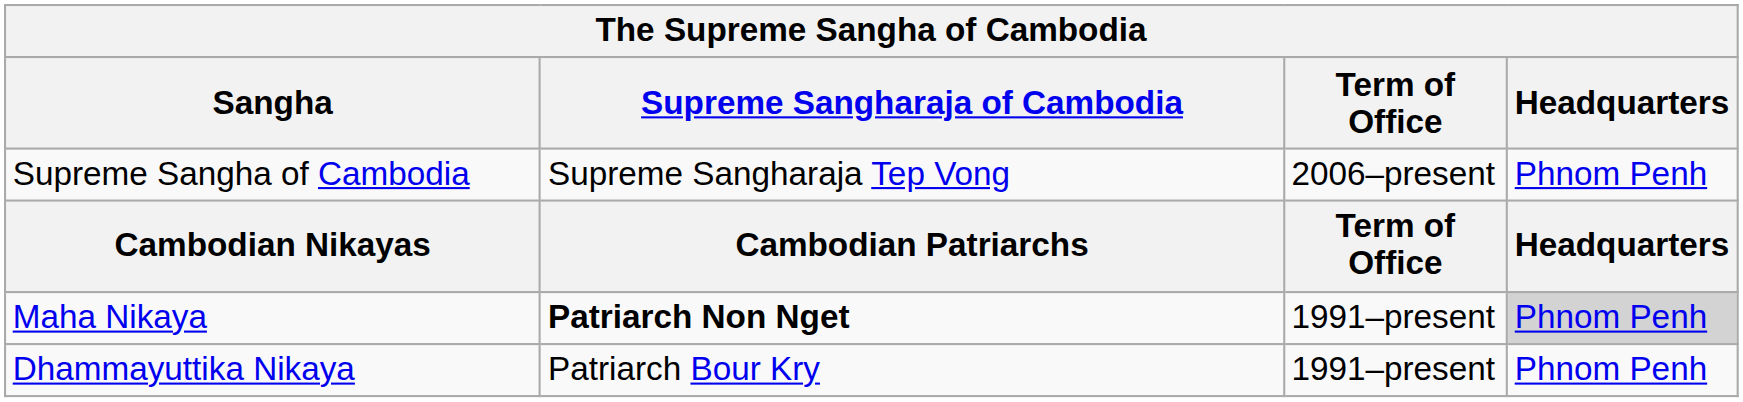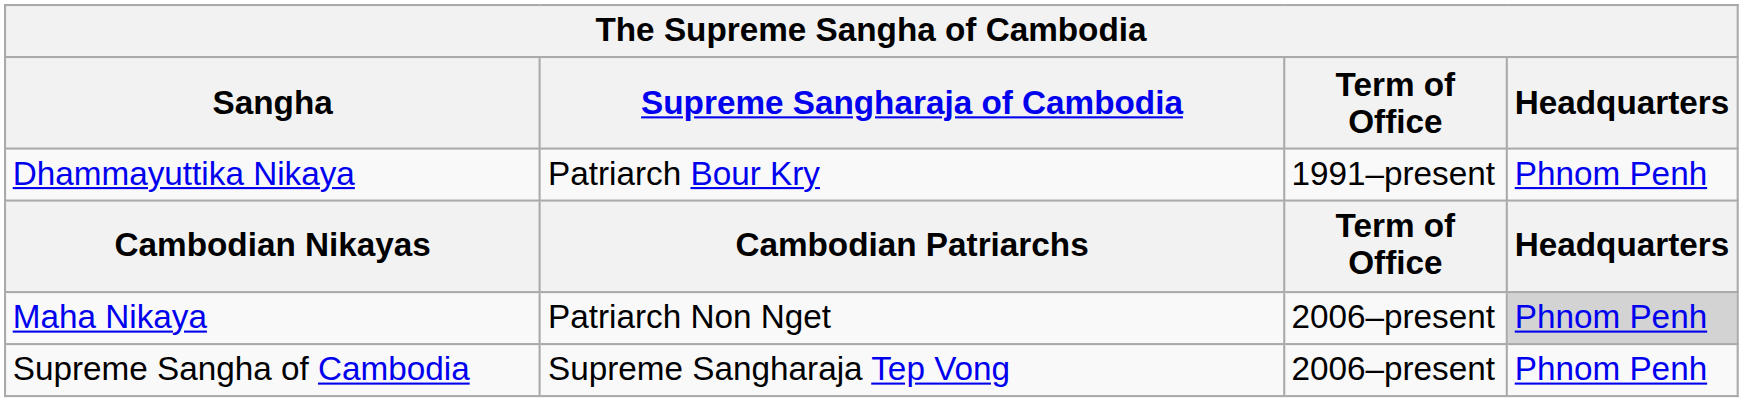 <table class=wikitable>
 <tr>
 <th colspan="4"><strong>The Supreme Sangha of Cambodia</strong></th>
 </tr>
 <tr>
 <th scope="row"  width="250">Sangha</th>
 <th scope="row"  width="350"><a href='#'>Supreme Sangharaja of Cambodia</a></th>
 <th scope="row"  width="100">Term of Office</th>
 <th scope="row"  width="100">Headquarters</th>
 </tr>
 <tr>
-<td>Supreme Sangha of <a href='#'>Cambodia</a></td>
-<td>Supreme Sangharaja <a href='#'>Tep Vong</a></td>
-<td>2006–present</td>
+<td><a href='#'>Dhammayuttika Nikaya</a></td>
+<td>Patriarch <a href='#'>Bour Kry</a></td>
+<td>1991–present</td>
 <td><a href='#'>Phnom Penh</a></td>
 </tr>
 <tr>
 <th scope="row"  width="250">Cambodian Nikayas</th>
 <th scope="row"  width="350">Cambodian Patriarchs</th>
 <th scope="row"  width="100">Term of Office</th>
 <th scope="row"  width="100">Headquarters</th>
 </tr>
 <tr>
 <td><a href='#'>Maha Nikaya</a></td>
-<td><strong>Patriarch Non Nget</strong></td>
-<td>1991–present</td>
+<td>Patriarch Non Nget</td>
+<td>2006–present</td>
 <td style="background: lightgrey;"><a href='#'>Phnom Penh</a></td>
 </tr>
 <tr>
-<td><a href='#'>Dhammayuttika Nikaya</a></td>
-<td>Patriarch <a href='#'>Bour Kry</a></td>
-<td>1991–present</td>
+<td>Supreme Sangha of <a href='#'>Cambodia</a></td>
+<td>Supreme Sangharaja <a href='#'>Tep Vong</a></td>
+<td>2006–present</td>
 <td><a href='#'>Phnom Penh</a></td>
 </tr>
 </table>
